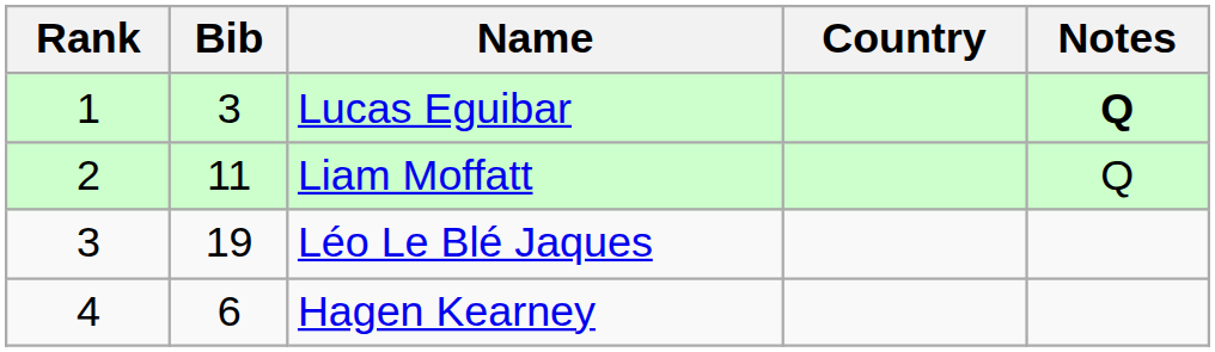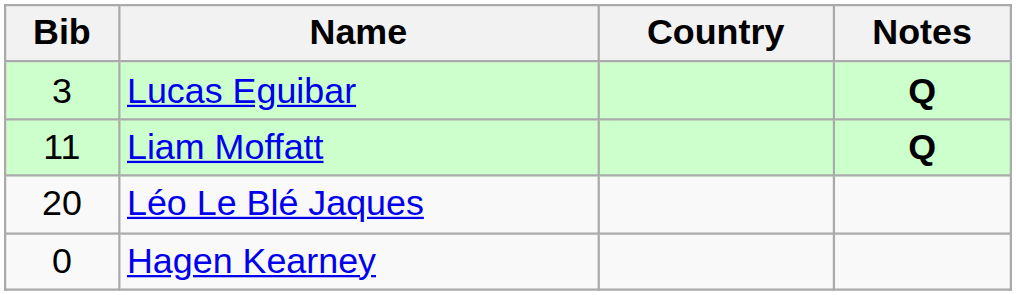 <table class="wikitable" style="text-align:center; width:450px">
 <tr>
-<th>Rank</th>
 <th>Bib</th>
 <th>Name</th>
 <th>Country</th>
 <th>Notes</th>
 </tr>
 <tr bgcolor=ccffcc>
-<td>1</td>
 <td>3</td>
 <td align=left><a href='#'>Lucas Eguibar</a></td>
 <td align=left></td>
 <td><strong>Q</strong></td>
 </tr>
 <tr bgcolor=ccffcc>
-<td>2</td>
 <td>11</td>
 <td align=left><a href='#'>Liam Moffatt</a></td>
 <td align=left></td>
-<td>Q</td>
+<td><strong>Q</strong></td>
 </tr>
 <tr>
-<td>3</td>
-<td>19</td>
+<td>20</td>
 <td align=left><a href='#'>Léo Le Blé Jaques</a></td>
 <td align=left></td>
 <td></td>
 </tr>
 <tr>
-<td>4</td>
-<td>6</td>
+<td>0</td>
 <td align=left><a href='#'>Hagen Kearney</a></td>
 <td align=left></td>
 <td></td>
 </tr>
 </table>
